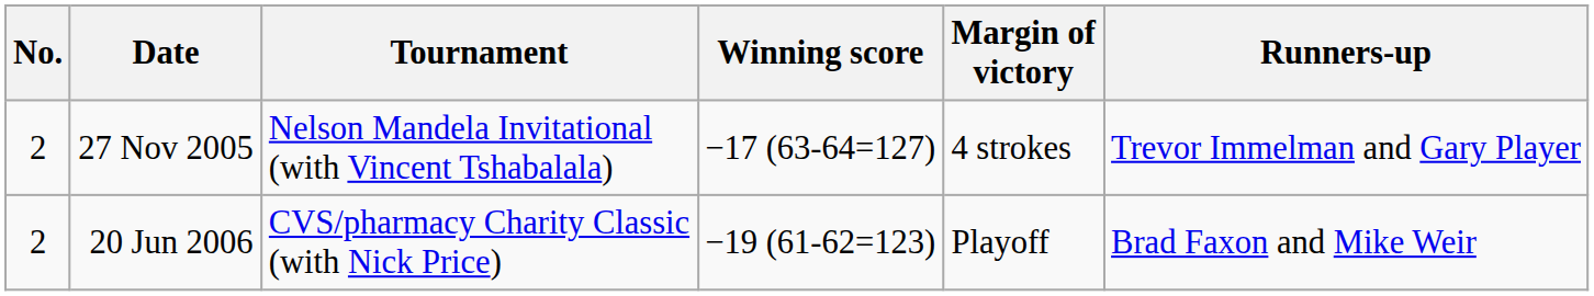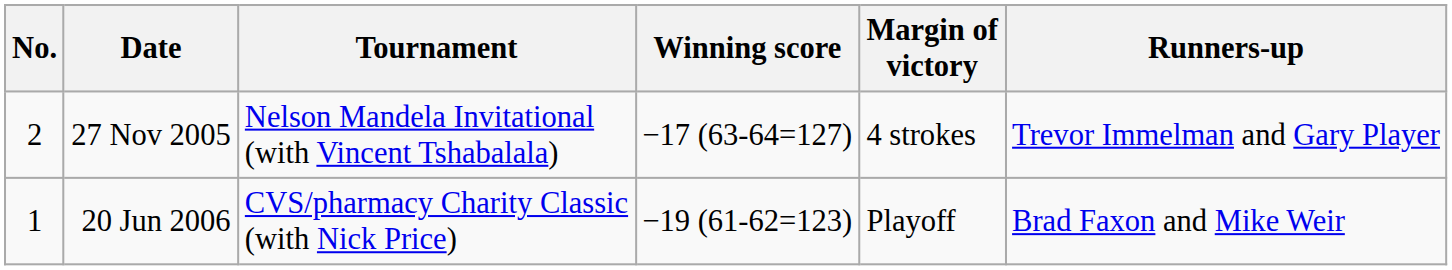 <table class="wikitable" style="font-size:95%;">
 <tr>
 <th>No.</th>
 <th>Date</th>
 <th>Tournament</th>
 <th>Winning score</th>
 <th>Margin of<br>victory</th>
 <th>Runners-up</th>
 </tr>
 <tr>
 <td align=center>2</td>
 <td align=right>27 Nov 2005</td>
 <td><a href='#'>Nelson Mandela Invitational</a><br>(with  <a href='#'>Vincent Tshabalala</a>)</td>
 <td>−17 (63-64=127)</td>
 <td>4 strokes</td>
 <td> <a href='#'>Trevor Immelman</a> and  <a href='#'>Gary Player</a></td>
 </tr>
 <tr>
-<td align=center>2</td>
+<td align=center>1</td>
 <td align=right>20 Jun 2006</td>
 <td><a href='#'>CVS/pharmacy Charity Classic</a><br>(with  <a href='#'>Nick Price</a>)</td>
 <td>−19 (61-62=123)</td>
 <td>Playoff</td>
 <td> <a href='#'>Brad Faxon</a> and  <a href='#'>Mike Weir</a></td>
 </tr>
 </table>
